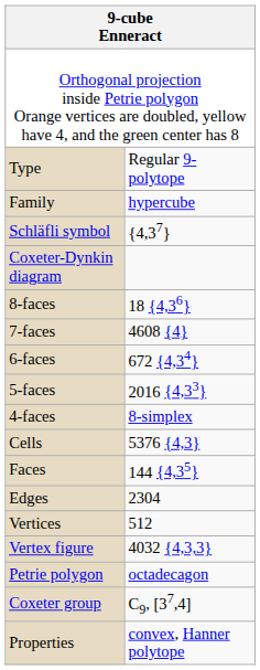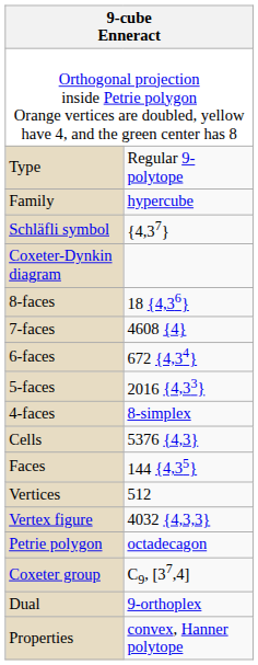 <table class="wikitable" align="right" style="margin-left:10px" width="250">
 <tr>
 <th bgcolor=#e7dcc3 colspan=2>9-cube<br>Enneract</th>
 </tr>
 <tr>
 <td bgcolor=#ffffff align=center colspan=2><br><a href='#'>Orthogonal projection</a><br>inside <a href='#'>Petrie polygon</a><br>Orange vertices are doubled, yellow have 4, and the green center has 8</td>
 </tr>
 <tr>
 <td bgcolor=#e7dcc3>Type</td>
 <td>Regular <a href='#'>9-polytope</a></td>
 </tr>
 <tr>
 <td bgcolor=#e7dcc3>Family</td>
 <td><a href='#'>hypercube</a></td>
 </tr>
 <tr>
 <td bgcolor=#e7dcc3><a href='#'>Schläfli symbol</a></td>
 <td>{4,3<sup>7</sup>}</td>
 </tr>
 <tr>
 <td bgcolor=#e7dcc3><a href='#'>Coxeter-Dynkin diagram</a></td>
 <td></td>
 </tr>
 <tr>
 <td bgcolor=#e7dcc3>8-faces</td>
 <td>18 <a href='#'>{4,3<sup>6</sup>}</a></td>
 </tr>
 <tr>
 <td bgcolor=#e7dcc3>7-faces</td>
 <td>4608 <a href='#'>{4}</a></td>
 </tr>
 <tr>
 <td bgcolor=#e7dcc3>6-faces</td>
 <td>672 <a href='#'>{4,3<sup>4</sup>}</a></td>
 </tr>
 <tr>
 <td bgcolor=#e7dcc3>5-faces</td>
 <td>2016 <a href='#'>{4,3<sup>3</sup>}</a></td>
 </tr>
 <tr>
 <td bgcolor=#e7dcc3>4-faces</td>
 <td><a href='#'>8-simplex</a> </td>
 </tr>
 <tr>
 <td bgcolor=#e7dcc3>Cells</td>
 <td>5376 <a href='#'>{4,3}</a></td>
 </tr>
 <tr>
 <td bgcolor=#e7dcc3>Faces</td>
 <td>144 <a href='#'>{4,3<sup>5</sup>}</a></td>
 </tr>
 <tr>
-<td bgcolor=#e7dcc3>Edges</td>
-<td>2304</td>
-</tr>
-<tr>
 <td bgcolor=#e7dcc3>Vertices</td>
 <td>512</td>
 </tr>
 <tr>
 <td bgcolor=#e7dcc3><a href='#'>Vertex figure</a></td>
 <td>4032 <a href='#'>{4,3,3}</a></td>
 </tr>
 <tr>
 <td bgcolor=#e7dcc3><a href='#'>Petrie polygon</a></td>
 <td><a href='#'>octadecagon</a></td>
 </tr>
 <tr>
 <td bgcolor=#e7dcc3><a href='#'>Coxeter group</a></td>
 <td>C<sub>9</sub>, [3<sup>7</sup>,4]</td>
 </tr>
 <tr>
+<td bgcolor=#e7dcc3>Dual</td>
+<td><a href='#'>9-orthoplex</a> </td>
+</tr>
+<tr>
 <td bgcolor=#e7dcc3>Properties</td>
 <td><a href='#'>convex</a>, <a href='#'>Hanner polytope</a></td>
 </tr>
 </table>
